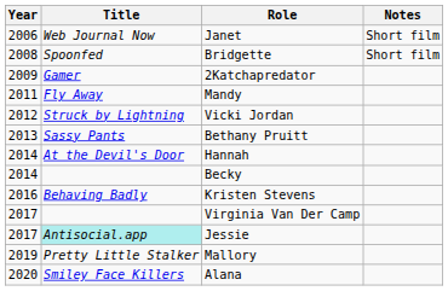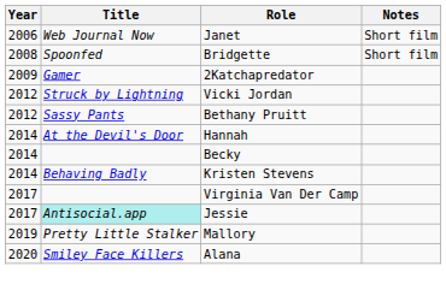 <table class="wikitable sortable">
 <tr>
 <th>Year</th>
 <th>Title</th>
 <th>Role</th>
 <th class="unsortable">Notes</th>
 </tr>
 <tr>
 <td>2006</td>
 <td><em>Web Journal Now</em></td>
 <td>Janet</td>
 <td>Short film</td>
 </tr>
 <tr>
 <td>2008</td>
 <td><em>Spoonfed</em></td>
 <td>Bridgette</td>
 <td>Short film</td>
 </tr>
 <tr>
 <td>2009</td>
 <td><em><a href='#'>Gamer</a></em></td>
 <td>2Katchapredator</td>
 <td></td>
 </tr>
 <tr>
-<td>2011</td>
-<td><em><a href='#'>Fly Away</a></em></td>
-<td>Mandy</td>
-<td></td>
-</tr>
-<tr>
 <td>2012</td>
 <td><em><a href='#'>Struck by Lightning</a></em></td>
 <td>Vicki Jordan</td>
 <td></td>
 </tr>
 <tr>
-<td>2013</td>
+<td>2012</td>
 <td><em><a href='#'>Sassy Pants</a></em></td>
 <td>Bethany Pruitt</td>
 <td></td>
 </tr>
 <tr>
 <td>2014</td>
 <td><em><a href='#'>At the Devil's Door</a></em></td>
 <td>Hannah</td>
 <td></td>
 </tr>
 <tr>
 <td>2014</td>
 <td><em></em></td>
 <td>Becky</td>
 <td></td>
 </tr>
 <tr>
-<td>2016</td>
+<td>2014</td>
 <td><em><a href='#'>Behaving Badly</a></em></td>
 <td>Kristen Stevens</td>
 <td></td>
 </tr>
 <tr>
 <td>2017</td>
 <td><em></em></td>
 <td>Virginia Van Der Camp</td>
 <td></td>
 </tr>
 <tr>
 <td>2017</td>
 <td style="background: paleturquoise;"><em>Antisocial.app</em></td>
 <td>Jessie</td>
 <td></td>
 </tr>
 <tr>
 <td>2019</td>
 <td><em>Pretty Little Stalker</em></td>
 <td>Mallory</td>
 <td></td>
 </tr>
 <tr>
 <td>2020</td>
 <td><em><a href='#'>Smiley Face Killers</a></em></td>
 <td>Alana</td>
 <td></td>
 </tr>
 </table>
